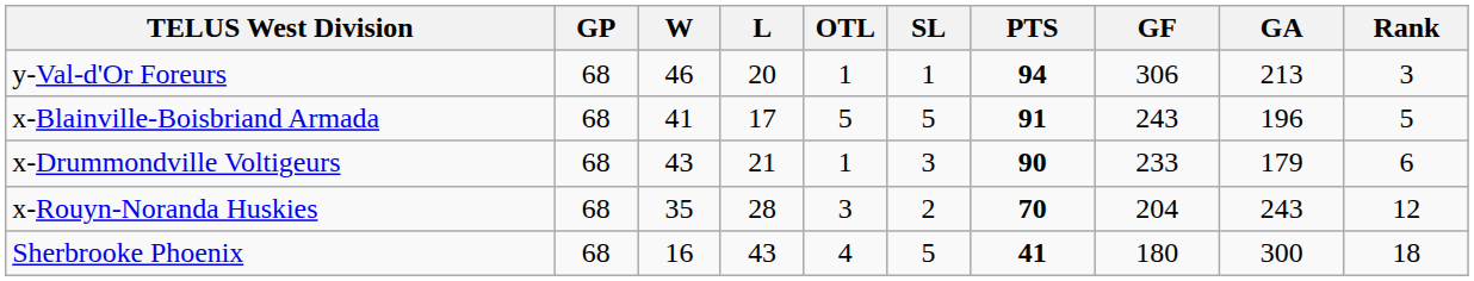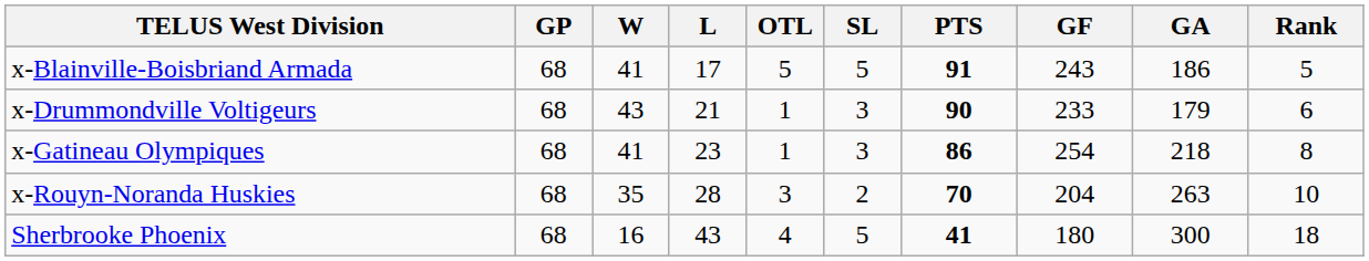 <table class="wikitable" style="text-align:center">
 <tr>
 <th bgcolor="#DDDDFF" width="33%">TELUS West Division</th>
 <th bgcolor="#DDDDFF" width="5%">GP</th>
 <th bgcolor="#DDDDFF" width="5%">W</th>
 <th bgcolor="#DDDDFF" width="5%">L</th>
 <th bgcolor="#DDDDFF" width="5%">OTL</th>
 <th bgcolor="#DDDDFF" width="5%">SL</th>
 <th bgcolor="#DDDDFF" width="7.5%">PTS</th>
 <th bgcolor="#DDDDFF" width="7.5%">GF</th>
 <th bgcolor="#DDDDFF" width="7.5%">GA</th>
 <th bgcolor="#DDDDFF" width="7.5%">Rank</th>
 </tr>
 <tr>
-<td align=left>y-<a href='#'>Val-d'Or Foreurs</a></td>
-<td>68</td>
-<td>46</td>
-<td>20</td>
-<td>1</td>
-<td>1</td>
-<td><strong>94</strong></td>
-<td>306</td>
-<td>213</td>
-<td>3</td>
-</tr>
-<tr>
 <td align=left>x-<a href='#'>Blainville-Boisbriand Armada</a></td>
 <td>68</td>
 <td>41</td>
 <td>17</td>
 <td>5</td>
 <td>5</td>
 <td><strong>91</strong></td>
 <td>243</td>
-<td>196</td>
+<td>186</td>
 <td>5</td>
 </tr>
 <tr>
 <td align=left>x-<a href='#'>Drummondville Voltigeurs</a></td>
 <td>68</td>
 <td>43</td>
 <td>21</td>
 <td>1</td>
 <td>3</td>
 <td><strong>90</strong></td>
 <td>233</td>
 <td>179</td>
 <td>6</td>
 </tr>
 <tr>
+<td align=left>x-<a href='#'>Gatineau Olympiques</a></td>
+<td>68</td>
+<td>41</td>
+<td>23</td>
+<td>1</td>
+<td>3</td>
+<td><strong>86</strong></td>
+<td>254</td>
+<td>218</td>
+<td>8</td>
+</tr>
+<tr>
 <td align=left>x-<a href='#'>Rouyn-Noranda Huskies</a></td>
 <td>68</td>
 <td>35</td>
 <td>28</td>
 <td>3</td>
 <td>2</td>
 <td><strong>70</strong></td>
 <td>204</td>
-<td>243</td>
-<td>12</td>
+<td>263</td>
+<td>10</td>
 </tr>
 <tr>
 <td align=left><a href='#'>Sherbrooke Phoenix</a></td>
 <td>68</td>
 <td>16</td>
 <td>43</td>
 <td>4</td>
 <td>5</td>
 <td><strong>41</strong></td>
 <td>180</td>
 <td>300</td>
 <td>18</td>
 </tr>
 </table>
